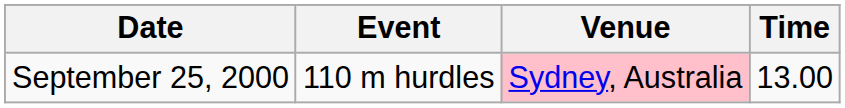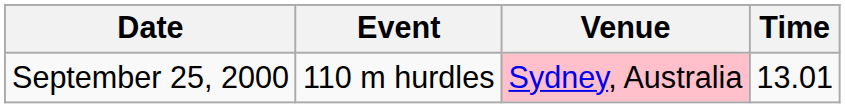 <table class=wikitable>
 <tr>
 <th>Date</th>
 <th>Event</th>
 <th>Venue</th>
 <th>Time</th>
 </tr>
 <tr>
 <td>September 25, 2000</td>
 <td>110 m hurdles</td>
 <td style="background: pink;"><a href='#'>Sydney</a>, Australia</td>
-<td>13.00</td>
+<td>13.01</td>
 </tr>
 </table>
